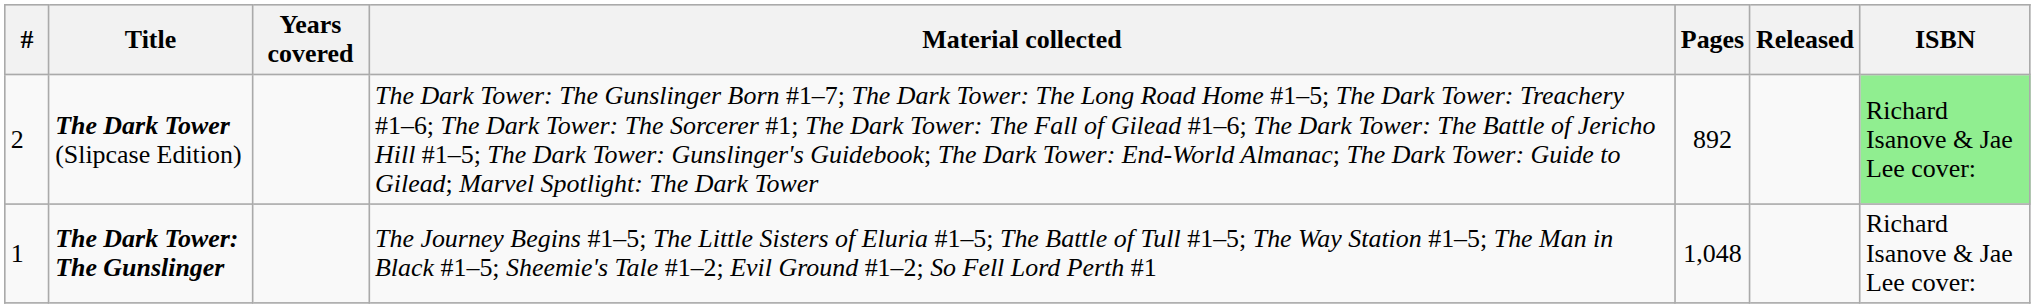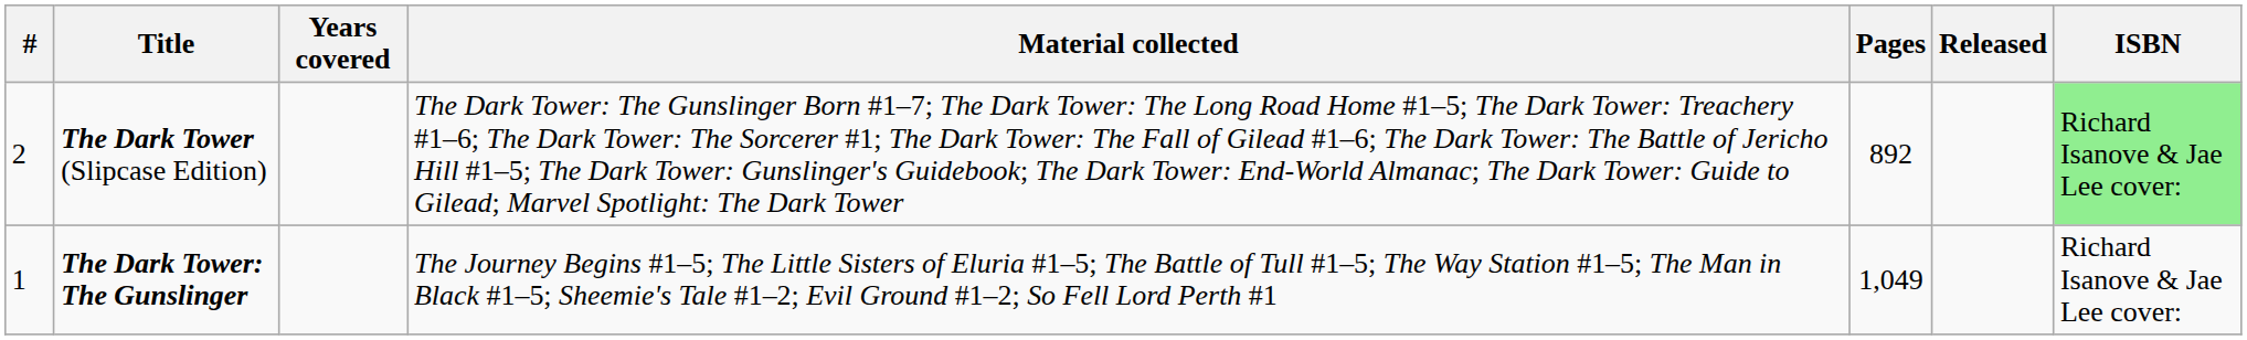 <table class="wikitable sortable" width=99%>
 <tr>
 <th class="unsortable" width=20px>#</th>
 <th>Title</th>
 <th>Years covered</th>
 <th class="unsortable">Material collected</th>
 <th>Pages</th>
 <th>Released</th>
 <th class="unsortable">ISBN</th>
 </tr>
 <tr>
 <td>2</td>
 <td><strong><em>The Dark Tower</em></strong> (Slipcase Edition)</td>
 <td></td>
 <td><em>The Dark Tower: The Gunslinger Born</em> #1–7; <em>The Dark Tower: The Long Road Home</em> #1–5; <em>The Dark Tower: Treachery</em> #1–6; <em>The Dark Tower: The Sorcerer</em> #1; <em>The Dark Tower: The Fall of Gilead</em> #1–6; <em>The Dark Tower: The Battle of Jericho Hill</em> #1–5; <em>The Dark Tower: Gunslinger's Guidebook</em>; <em>The Dark Tower: End-World Almanac</em>; <em>The Dark Tower: Guide to Gilead</em>; <em>Marvel Spotlight: The Dark Tower</em></td>
 <td style="text-align: center;">892</td>
 <td></td>
 <td style="background: lightgreen;">Richard Isanove & Jae Lee cover: </td>
 </tr>
 <tr>
 <td>1</td>
 <td><strong><em>The Dark Tower: The Gunslinger</em></strong></td>
 <td></td>
 <td><em>The Journey Begins</em> #1–5; <em>The Little Sisters of Eluria</em> #1–5; <em>The Battle of Tull</em> #1–5; <em>The Way Station</em> #1–5; <em>The Man in Black</em> #1–5; <em>Sheemie's Tale</em> #1–2; <em>Evil Ground</em> #1–2; <em>So Fell Lord Perth</em> #1</td>
-<td style="text-align: center;">1,048</td>
+<td style="text-align: center;">1,049</td>
 <td></td>
 <td>Richard Isanove & Jae Lee cover: </td>
 </tr>
 </table>
